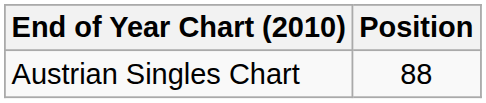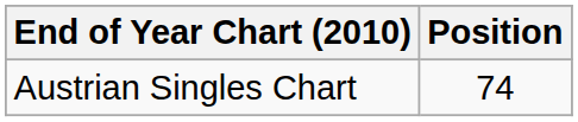 <table class="wikitable sortable">
 <tr>
 <th>End of Year Chart (2010)</th>
 <th>Position</th>
 </tr>
 <tr>
 <td>Austrian Singles Chart</td>
-<td align="center">88</td>
+<td align="center">74</td>
 </tr>
 </table>
